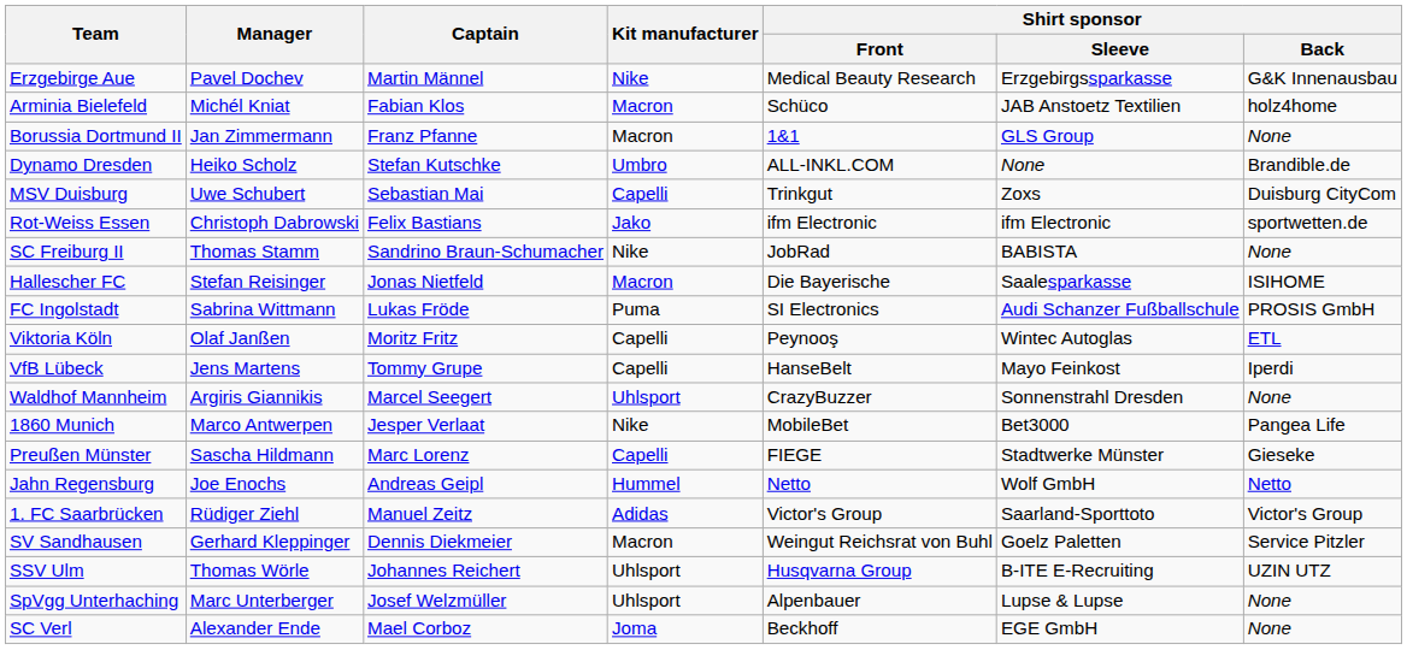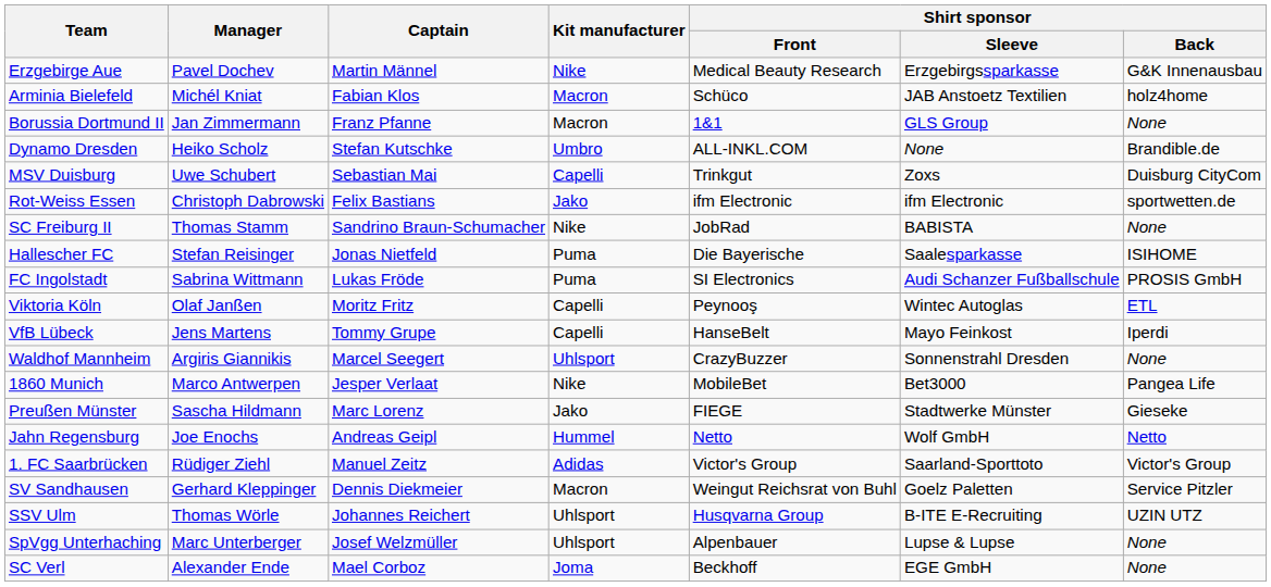 <table class="wikitable sortable">
 <tr>
 <th rowspan=2>Team</th>
 <th rowspan=2>Manager</th>
 <th rowspan=2>Captain</th>
 <th rowspan=2>Kit manufacturer</th>
 <th colspan=3>Shirt sponsor</th>
 </tr>
 <tr>
 <th>Front</th>
 <th>Sleeve</th>
 <th>Back</th>
 </tr>
 <tr>
 <td data-sort-value="Aue"><a href='#'>Erzgebirge Aue</a></td>
 <td data-sort-value="Dochev, Pavel"> <a href='#'>Pavel Dochev</a></td>
 <td data-sort-value="Mannel, Martin"> <a href='#'>Martin Männel</a></td>
 <td><a href='#'>Nike</a></td>
 <td>Medical Beauty Research</td>
 <td>Erzgebirgs<a href='#'>sparkasse</a></td>
 <td>G&K Innenausbau</td>
 </tr>
 <tr>
 <td data-sort-value="Bielefeld"><a href='#'>Arminia Bielefeld</a></td>
 <td data-sort-value="Kniat, Michel"> <a href='#'>Michél Kniat</a></td>
 <td data-sort-value="Klos, Fabian"> <a href='#'>Fabian Klos</a></td>
 <td><a href='#'>Macron</a></td>
 <td>Schüco</td>
 <td>JAB Anstoetz Textilien</td>
 <td>holz4home</td>
 </tr>
 <tr>
 <td data-sort-value="Dortmund"><a href='#'>Borussia Dortmund II</a></td>
 <td data-sort-value="Zimmerman, Jan"> <a href='#'>Jan Zimmermann</a></td>
 <td data-sort-value="Pfanne, Franz"> <a href='#'>Franz Pfanne</a></td>
 <td>Macron</td>
 <td><a href='#'>1&1</a></td>
 <td><a href='#'>GLS Group</a></td>
 <td><em>None</em></td>
 </tr>
 <tr>
 <td data-sort-value="Dresden"><a href='#'>Dynamo Dresden</a></td>
 <td data-sort-value="Scholz, Heiko"> <a href='#'>Heiko Scholz</a></td>
 <td data-sort-value="Kutschke, Stefan"> <a href='#'>Stefan Kutschke</a></td>
 <td><a href='#'>Umbro</a></td>
 <td>ALL-INKL.COM</td>
 <td><em>None</em></td>
 <td>Brandible.de</td>
 </tr>
 <tr>
 <td data-sort-value="Duisburg"><a href='#'>MSV Duisburg</a></td>
 <td data-sort-value="Schubert, Uwe"> <a href='#'>Uwe Schubert</a></td>
 <td data-sort-value="Mai, Sebastian"> <a href='#'>Sebastian Mai</a></td>
 <td><a href='#'>Capelli</a></td>
 <td>Trinkgut</td>
 <td>Zoxs</td>
 <td>Duisburg CityCom</td>
 </tr>
 <tr>
 <td data-sort-value="Essen"><a href='#'>Rot-Weiss Essen</a></td>
 <td data-sort-value="Dabrowski, Christoph"> <a href='#'>Christoph Dabrowski</a></td>
 <td data-sort-value="Bastians, Felix"> <a href='#'>Felix Bastians</a></td>
 <td><a href='#'>Jako</a></td>
 <td>ifm Electronic</td>
 <td>ifm Electronic</td>
 <td>sportwetten.de</td>
 </tr>
 <tr>
 <td data-sort-value="Freiburg"><a href='#'>SC Freiburg II</a></td>
 <td data-sort-value="Stamm, Thomas"> <a href='#'>Thomas Stamm</a></td>
 <td data-sort-value="Braun-Schumacher, Sandrino"> <a href='#'>Sandrino Braun-Schumacher</a></td>
 <td>Nike</td>
 <td>JobRad</td>
 <td>BABISTA</td>
 <td><em>None</em></td>
 </tr>
 <tr>
 <td data-sort-value="Halle"><a href='#'>Hallescher FC</a></td>
 <td data-sort-value="Reisinger, Stefan"> <a href='#'>Stefan Reisinger</a></td>
 <td data-sort-value="Nietfeld, Jonas"> <a href='#'>Jonas Nietfeld</a></td>
-<td><a href='#'>Macron</a></td>
+<td>Puma</td>
 <td>Die Bayerische</td>
 <td>Saale<a href='#'>sparkasse</a></td>
 <td>ISIHOME</td>
 </tr>
 <tr>
 <td data-sort-value="Ingolstadt"><a href='#'>FC Ingolstadt</a></td>
 <td data-sort-value=" Wittmann, Sabrina"> <a href='#'>Sabrina Wittmann</a></td>
 <td data-sort-value="Frode, Lukas"> <a href='#'>Lukas Fröde</a></td>
 <td>Puma</td>
 <td>SI Electronics</td>
 <td><a href='#'>Audi Schanzer Fußballschule</a></td>
 <td>PROSIS GmbH</td>
 </tr>
 <tr>
 <td data-sort-value="Koln"><a href='#'>Viktoria Köln</a></td>
 <td data-sort-value="Janßen, Olaf"> <a href='#'>Olaf Janßen</a></td>
 <td data-sort-value="Fritz, Moritz"> <a href='#'>Moritz Fritz</a></td>
 <td>Capelli</td>
 <td>Peynooş</td>
 <td>Wintec Autoglas</td>
 <td><a href='#'>ETL</a></td>
 </tr>
 <tr>
 <td data-sort-value="Lübeck"><a href='#'>VfB Lübeck</a></td>
 <td data-sort-value="Martens, Jens"> <a href='#'>Jens Martens</a></td>
 <td data-sort-value="Grupe, Tommy"> <a href='#'>Tommy Grupe</a></td>
 <td>Capelli</td>
 <td>HanseBelt</td>
 <td>Mayo Feinkost</td>
 <td>Iperdi</td>
 </tr>
 <tr>
 <td data-sort-value="Mannheim"><a href='#'>Waldhof Mannheim</a></td>
 <td data-sort-value="Giannikis, Argiris"> <a href='#'>Argiris Giannikis</a></td>
 <td data-sort-value="Seegert, Marcel"> <a href='#'>Marcel Seegert</a></td>
 <td><a href='#'>Uhlsport</a></td>
 <td>CrazyBuzzer</td>
 <td>Sonnenstrahl Dresden</td>
 <td><em>None</em></td>
 </tr>
 <tr>
 <td data-sort-value="Munich, 1860"><a href='#'>1860 Munich</a></td>
 <td data-sort-value="Antwerpen, Marco"> <a href='#'>Marco Antwerpen</a></td>
 <td data-sort-value="Verlaat, Jesper"> <a href='#'>Jesper Verlaat</a></td>
 <td>Nike</td>
 <td>MobileBet</td>
 <td>Bet3000</td>
 <td>Pangea Life</td>
 </tr>
 <tr>
 <td data-sort-value="Münster"><a href='#'>Preußen Münster</a></td>
 <td data-sort-value="Hildmann, Sascha"> <a href='#'>Sascha Hildmann</a></td>
 <td data-sort-value="Braun-Schumacher, Sandrino"> <a href='#'>Marc Lorenz</a></td>
-<td><a href='#'>Capelli</a></td>
+<td>Jako</td>
 <td>FIEGE</td>
 <td>Stadtwerke Münster</td>
 <td>Gieseke</td>
 </tr>
 <tr>
 <td data-sort-value="Regensburg"><a href='#'>Jahn Regensburg</a></td>
 <td data-sort-value="Enochs, Joe"> <a href='#'>Joe Enochs</a></td>
 <td data-sort-value="Geipl, Andreas"> <a href='#'>Andreas Geipl</a></td>
 <td><a href='#'>Hummel</a></td>
 <td><a href='#'>Netto</a></td>
 <td>Wolf GmbH</td>
 <td><a href='#'>Netto</a></td>
 </tr>
 <tr>
 <td data-sort-value="Saarbrucken"><a href='#'>1. FC Saarbrücken</a></td>
 <td data-sort-value="Ziehl, Rüdiger"> <a href='#'>Rüdiger Ziehl</a></td>
 <td data-sort-value="Zeitz, Manuel"> <a href='#'>Manuel Zeitz</a></td>
 <td><a href='#'>Adidas</a></td>
 <td>Victor's Group</td>
 <td>Saarland-Sporttoto</td>
 <td>Victor's Group</td>
 </tr>
 <tr>
 <td data-sort-value="Sandhausen"><a href='#'>SV Sandhausen</a></td>
 <td data-sort-value="Kleppinger, Gerhard"> <a href='#'>Gerhard Kleppinger</a></td>
 <td data-sort-value="Diekmeier, Dennis"> <a href='#'>Dennis Diekmeier</a></td>
 <td>Macron</td>
 <td>Weingut Reichsrat von Buhl</td>
 <td>Goelz Paletten</td>
 <td>Service Pitzler</td>
 </tr>
 <tr>
 <td data-sort-value="Ulm"><a href='#'>SSV Ulm</a></td>
 <td data-sort-value="Worle, Thomas"> <a href='#'>Thomas Wörle</a></td>
 <td data-sort-value="Reichert, Johannes"> <a href='#'>Johannes Reichert</a></td>
 <td>Uhlsport</td>
 <td><a href='#'>Husqvarna Group</a></td>
 <td>B-ITE E-Recruiting</td>
 <td>UZIN UTZ</td>
 </tr>
 <tr>
 <td data-sort-value="Unterhaching"><a href='#'>SpVgg Unterhaching</a></td>
 <td data-sort-value="Unterberger, Marc"> <a href='#'>Marc Unterberger</a></td>
 <td data-sort-value="Welzmuller, Josef"> <a href='#'>Josef Welzmüller</a></td>
 <td>Uhlsport</td>
 <td>Alpenbauer</td>
 <td>Lupse & Lupse</td>
 <td><em>None</em></td>
 </tr>
 <tr>
 <td data-sort-value="Verl"><a href='#'>SC Verl</a></td>
 <td data-sort-value="Ende, Alexander"> <a href='#'>Alexander Ende</a></td>
 <td data-sort-value="Corboz, Mael"> <a href='#'>Mael Corboz</a></td>
 <td><a href='#'>Joma</a></td>
 <td>Beckhoff</td>
 <td>EGE GmbH</td>
 <td><em>None</em></td>
 </tr>
 </table>
